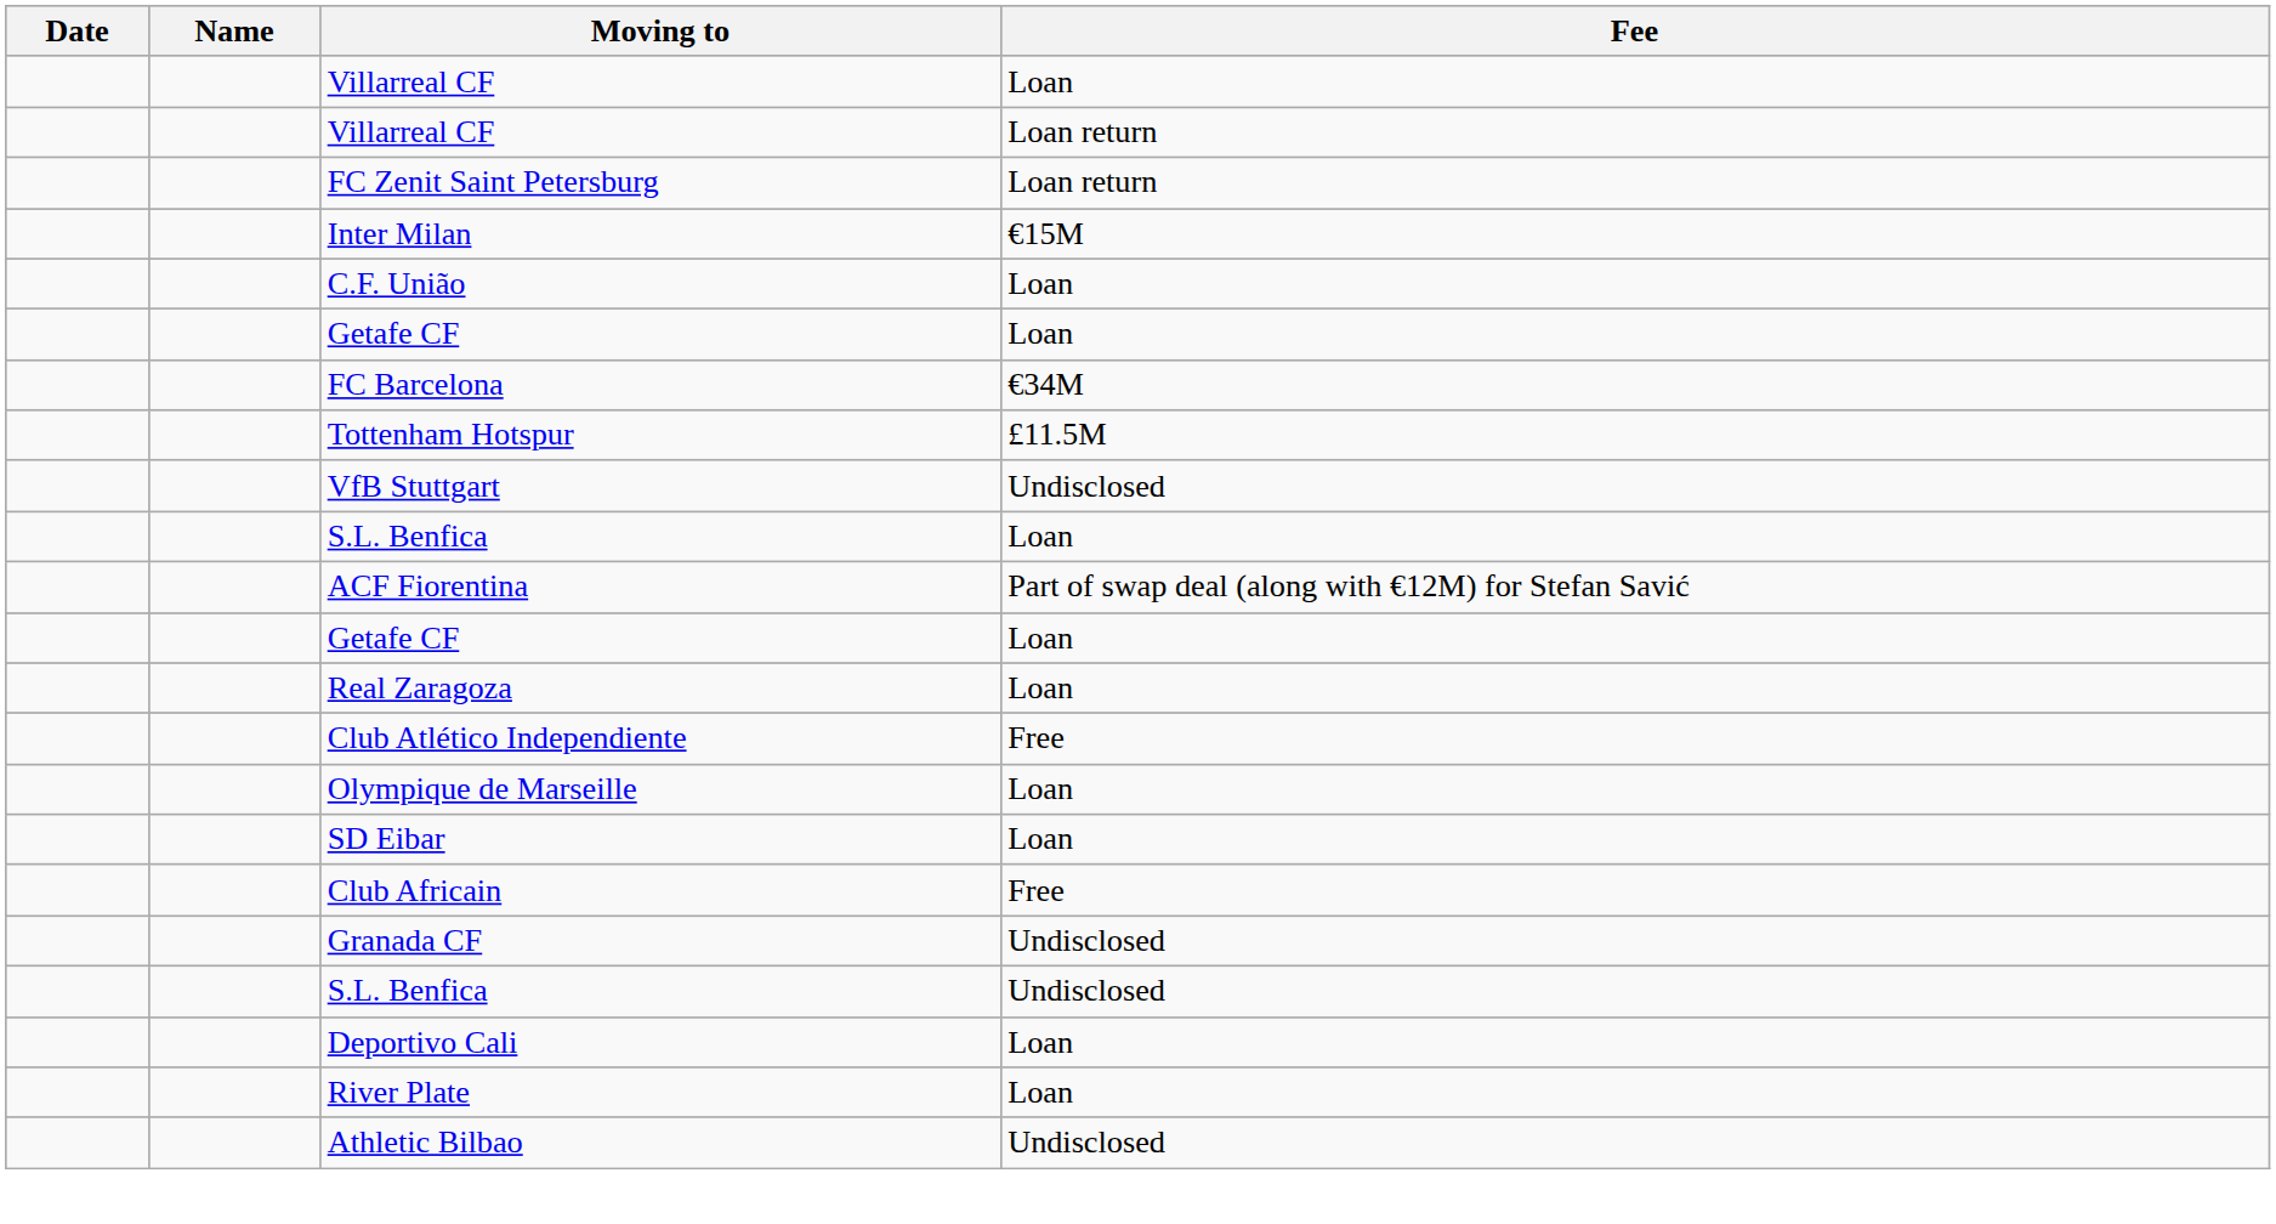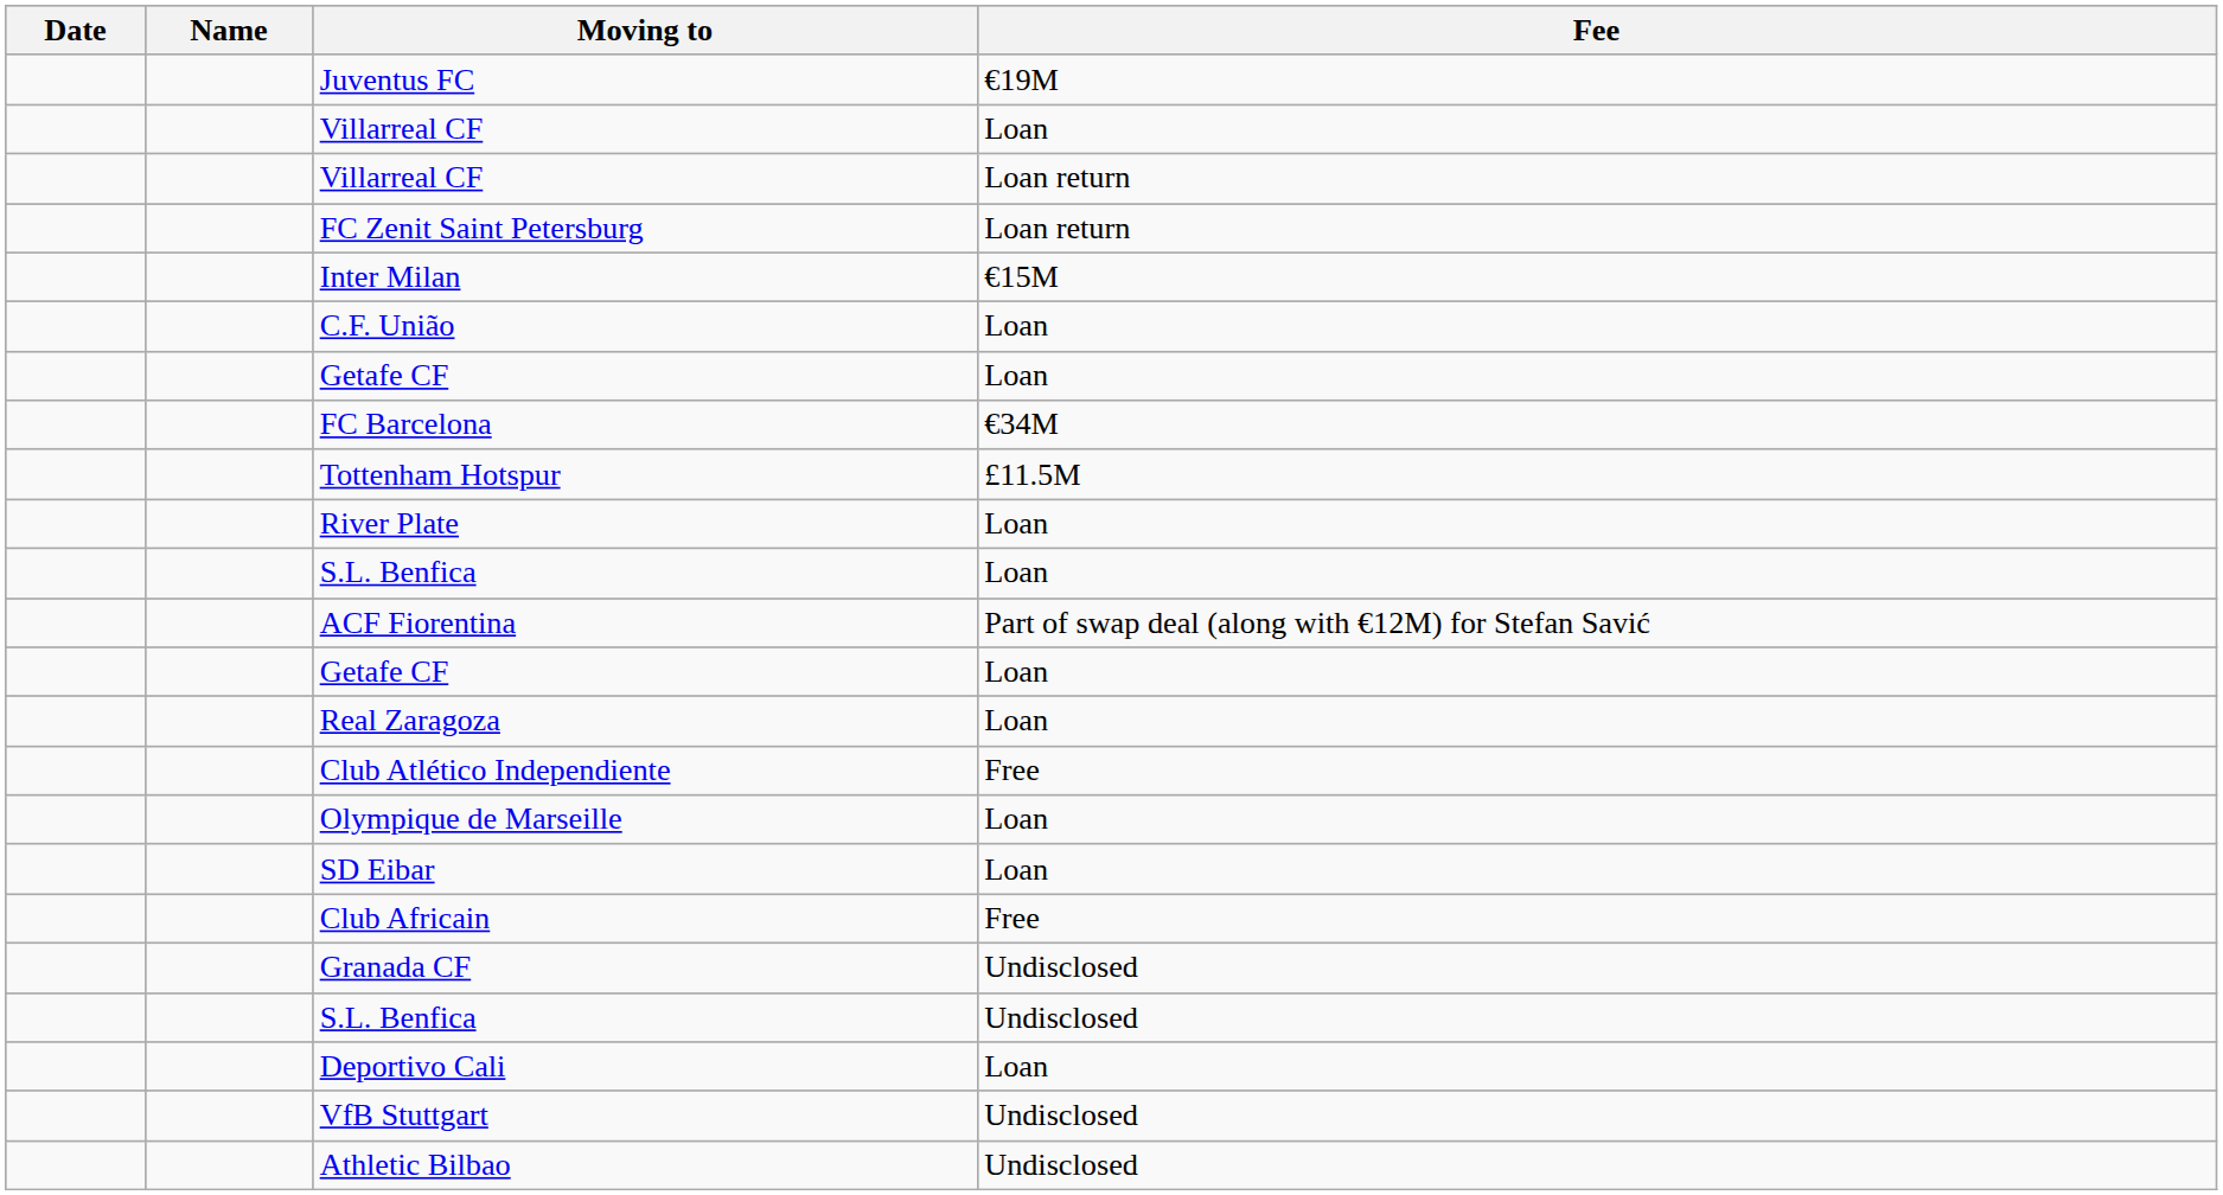 <table class="wikitable sortable" width=90%>
 <tr>
 <th>Date</th>
 <th>Name</th>
 <th>Moving to</th>
 <th>Fee</th>
+</tr>
+<tr>
+<td></td>
+<td> </td>
+<td> <a href='#'>Juventus FC</a></td>
+<td>€19M</td>
 </tr>
 <tr>
 <td></td>
 <td> </td>
 <td> <a href='#'>Villarreal CF</a></td>
 <td>Loan</td>
 </tr>
 <tr>
 <td></td>
 <td> </td>
 <td> <a href='#'>Villarreal CF</a></td>
 <td>Loan return</td>
 </tr>
 <tr>
 <td></td>
 <td> </td>
 <td> <a href='#'>FC Zenit Saint Petersburg</a></td>
 <td> Loan return</td>
 </tr>
 <tr>
 <td></td>
 <td> </td>
 <td> <a href='#'>Inter Milan</a></td>
 <td>€15M</td>
 </tr>
 <tr>
 <td></td>
 <td> </td>
 <td> <a href='#'>C.F. União</a></td>
 <td>Loan</td>
 </tr>
 <tr>
 <td></td>
 <td> </td>
 <td> <a href='#'>Getafe CF</a></td>
 <td>Loan</td>
 </tr>
 <tr>
 <td></td>
 <td> </td>
 <td> <a href='#'>FC Barcelona</a></td>
 <td>€34M</td>
 </tr>
 <tr>
 <td></td>
 <td> </td>
 <td> <a href='#'>Tottenham Hotspur</a></td>
 <td>£11.5M</td>
 </tr>
 <tr>
 <td></td>
 <td> </td>
-<td> <a href='#'>VfB Stuttgart</a></td>
-<td>Undisclosed</td>
+<td> <a href='#'>River Plate</a></td>
+<td>Loan</td>
 </tr>
 <tr>
 <td></td>
 <td> </td>
 <td> <a href='#'>S.L. Benfica</a></td>
 <td>Loan</td>
 </tr>
 <tr>
 <td></td>
 <td> </td>
 <td> <a href='#'>ACF Fiorentina</a></td>
 <td> Part of swap deal (along with €12M) for Stefan Savić</td>
 </tr>
 <tr>
 <td></td>
 <td> </td>
 <td> <a href='#'>Getafe CF</a></td>
 <td>Loan</td>
 </tr>
 <tr>
 <td></td>
 <td> </td>
 <td> <a href='#'>Real Zaragoza</a></td>
 <td>Loan</td>
 </tr>
 <tr>
 <td></td>
 <td> </td>
 <td> <a href='#'>Club Atlético Independiente</a></td>
 <td>Free</td>
 </tr>
 <tr>
 <td></td>
 <td> </td>
 <td> <a href='#'>Olympique de Marseille</a></td>
 <td>Loan</td>
 </tr>
 <tr>
 <td></td>
 <td> </td>
 <td> <a href='#'>SD Eibar</a></td>
 <td>Loan</td>
 </tr>
 <tr>
 <td></td>
 <td> </td>
 <td> <a href='#'>Club Africain</a></td>
 <td>Free</td>
 </tr>
 <tr>
 <td></td>
 <td> </td>
 <td> <a href='#'>Granada CF</a></td>
 <td>Undisclosed</td>
 </tr>
 <tr>
 <td></td>
 <td> </td>
 <td> <a href='#'>S.L. Benfica</a></td>
 <td>Undisclosed</td>
 </tr>
 <tr>
 <td></td>
 <td> </td>
 <td> <a href='#'>Deportivo Cali</a></td>
 <td>Loan</td>
 </tr>
 <tr>
 <td></td>
 <td> </td>
-<td> <a href='#'>River Plate</a></td>
-<td>Loan</td>
+<td> <a href='#'>VfB Stuttgart</a></td>
+<td>Undisclosed</td>
 </tr>
 <tr>
 <td></td>
 <td> </td>
 <td> <a href='#'>Athletic Bilbao</a></td>
 <td>Undisclosed</td>
 </tr>
 <tr>
 </tr>
 </table>
